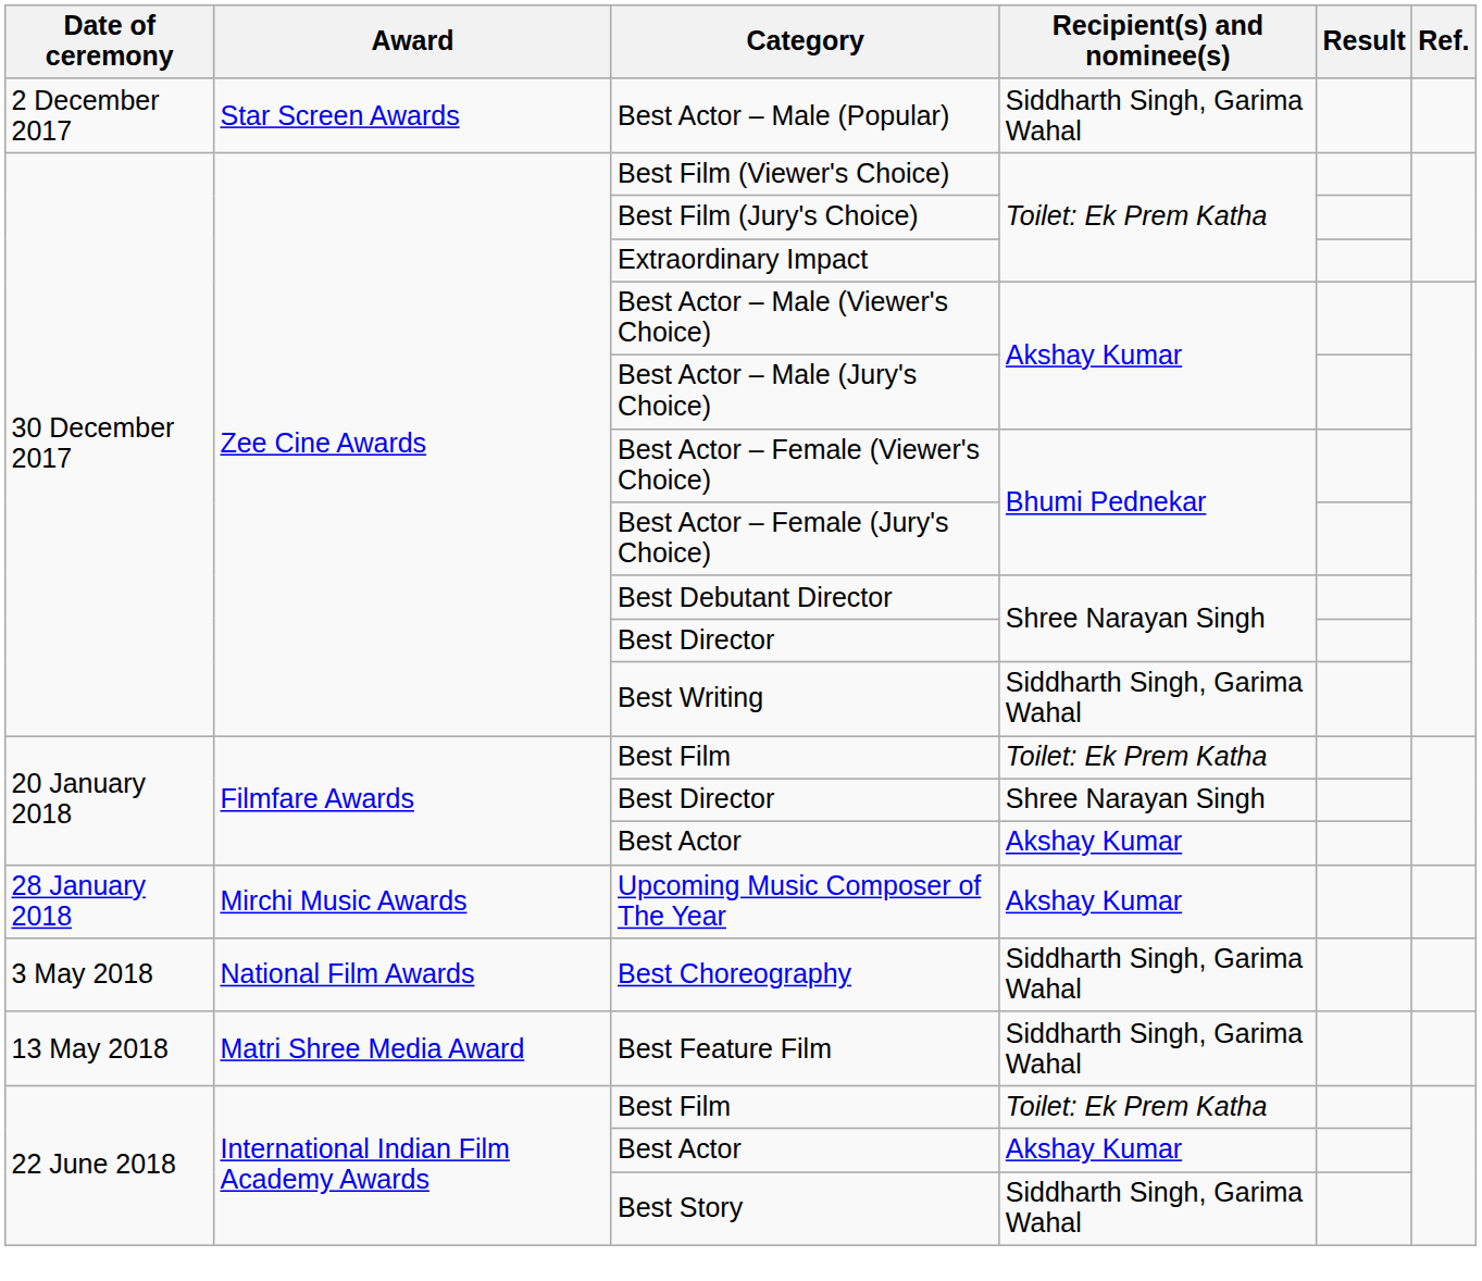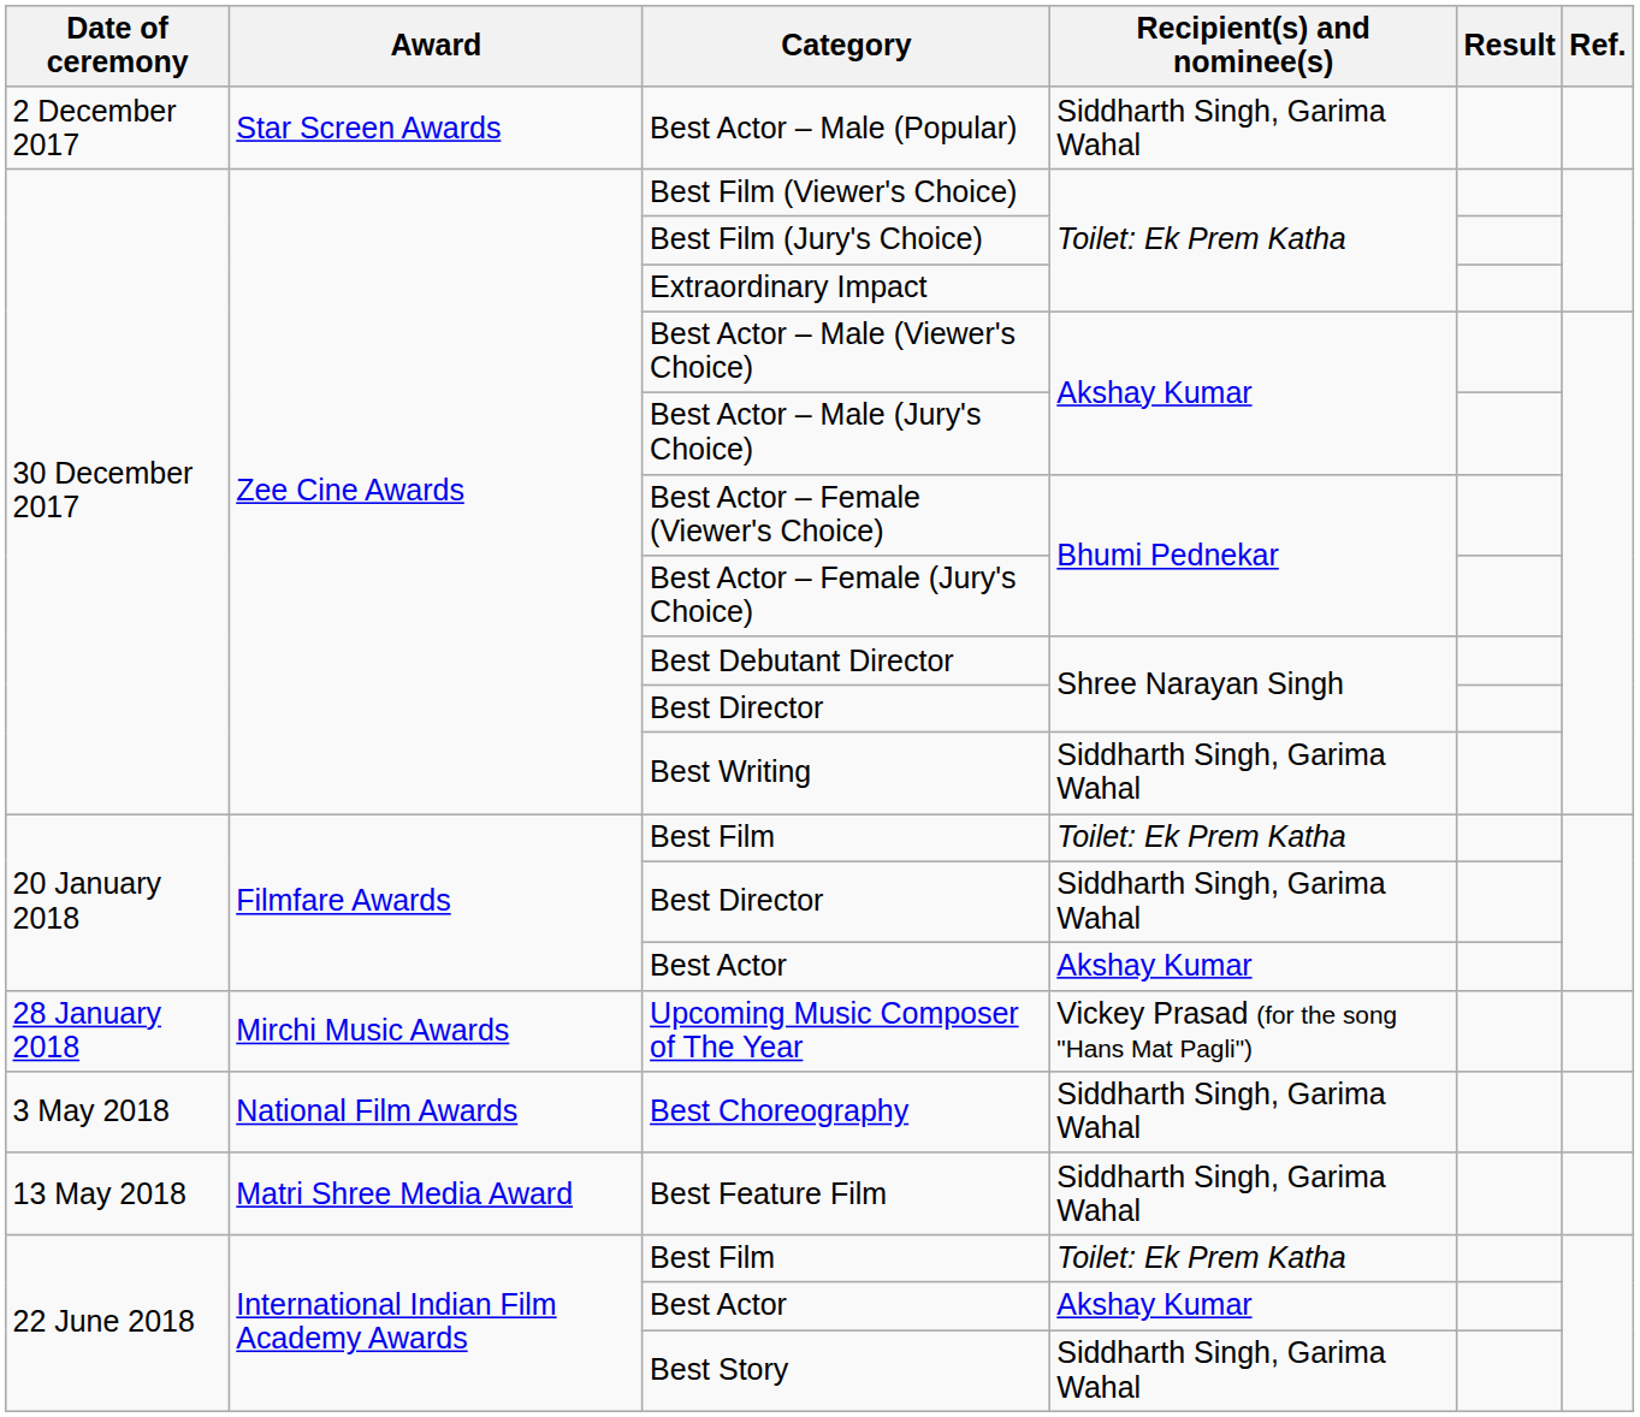 <table class="wikitable sortable">
 <tr>
 <th>Date of ceremony</th>
 <th>Award</th>
 <th>Category</th>
 <th>Recipient(s) and nominee(s)</th>
 <th>Result</th>
 <th>Ref.</th>
 </tr>
 <tr>
 <td>2 December 2017</td>
 <td><a href='#'>Star Screen Awards</a></td>
 <td>Best Actor – Male (Popular)</td>
 <td>Siddharth Singh, Garima Wahal</td>
 <td></td>
 <td></td>
 </tr>
 <tr>
 <td rowspan="10">30 December 2017</td>
 <td rowspan="10"><a href='#'>Zee Cine Awards</a></td>
 <td>Best Film (Viewer's Choice)</td>
 <td rowspan="3"><em>Toilet: Ek Prem Katha</em></td>
 <td></td>
 <td rowspan="3"></td>
 </tr>
 <tr>
 <td>Best Film (Jury's Choice)</td>
 <td></td>
 </tr>
 <tr>
 <td>Extraordinary Impact</td>
 <td></td>
 </tr>
 <tr>
 <td>Best Actor – Male (Viewer's Choice)</td>
 <td rowspan="2"><a href='#'>Akshay Kumar</a></td>
 <td></td>
 <td rowspan="7"></td>
 </tr>
 <tr>
 <td>Best Actor – Male (Jury's Choice)</td>
 <td></td>
 </tr>
 <tr>
 <td>Best Actor – Female (Viewer's Choice)</td>
 <td rowspan="2"><a href='#'>Bhumi Pednekar</a></td>
 <td></td>
 </tr>
 <tr>
 <td>Best Actor – Female (Jury's Choice)</td>
 <td></td>
 </tr>
 <tr>
 <td>Best Debutant Director</td>
 <td rowspan="2">Shree Narayan Singh</td>
 <td></td>
 </tr>
 <tr>
 <td>Best Director</td>
 <td></td>
 </tr>
 <tr>
 <td>Best Writing</td>
 <td>Siddharth Singh, Garima Wahal</td>
 <td></td>
 </tr>
 <tr>
 <td rowspan="3">20 January 2018</td>
 <td rowspan="3"><a href='#'>Filmfare Awards</a></td>
 <td>Best Film</td>
 <td><em>Toilet: Ek Prem Katha</em></td>
 <td></td>
 <td rowspan="3"></td>
 </tr>
 <tr>
 <td>Best Director</td>
-<td>Shree Narayan Singh</td>
+<td>Siddharth Singh, Garima Wahal</td>
 <td></td>
 </tr>
 <tr>
 <td>Best Actor</td>
 <td><a href='#'>Akshay Kumar</a></td>
 <td></td>
 </tr>
 <tr>
 <td><a href='#'>28 January 2018</a></td>
 <td><a href='#'>Mirchi Music Awards</a></td>
 <td><a href='#'>Upcoming Music Composer of The Year</a></td>
-<td><a href='#'>Akshay Kumar</a></td>
+<td>Vickey Prasad <small>(for the song "Hans Mat Pagli")</small></td>
 <td></td>
 <td></td>
 </tr>
 <tr>
 <td>3 May 2018</td>
 <td><a href='#'>National Film Awards</a></td>
 <td><a href='#'>Best Choreography</a></td>
 <td>Siddharth Singh, Garima Wahal</td>
 <td></td>
 <td></td>
 </tr>
 <tr>
 <td>13 May 2018</td>
 <td><a href='#'>Matri Shree Media Award</a></td>
 <td>Best Feature Film</td>
 <td>Siddharth Singh, Garima Wahal</td>
 <td></td>
 <td></td>
 </tr>
 <tr>
 <td rowspan="3">22 June 2018</td>
 <td rowspan="3"><a href='#'>International Indian Film Academy Awards</a></td>
 <td>Best Film</td>
 <td><em>Toilet: Ek Prem Katha</em></td>
 <td></td>
 <td rowspan="3"></td>
 </tr>
 <tr>
 <td>Best Actor</td>
 <td><a href='#'>Akshay Kumar</a></td>
 <td></td>
 </tr>
 <tr>
 <td>Best Story</td>
 <td>Siddharth Singh, Garima Wahal</td>
 <td></td>
 </tr>
 </table>
